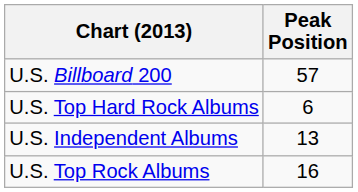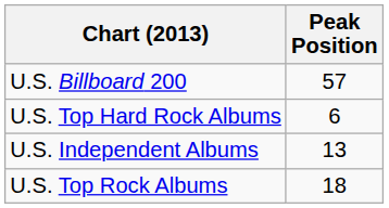 <table class="wikitable sortable">
 <tr>
 <th>Chart (2013)</th>
 <th>Peak<br>Position</th>
 </tr>
 <tr>
 <td>U.S. <a href='#'><em>Billboard</em> 200</a></td>
 <td style="text-align:center;">57</td>
 </tr>
 <tr>
 <td>U.S. <a href='#'>Top Hard Rock Albums</a></td>
 <td style="text-align:center;">6</td>
 </tr>
 <tr>
 <td>U.S. <a href='#'>Independent Albums</a></td>
 <td style="text-align:center;">13</td>
 </tr>
 <tr>
 <td>U.S. <a href='#'>Top Rock Albums</a></td>
-<td style="text-align:center;">16</td>
+<td style="text-align:center;">18</td>
 </tr>
 </table>
